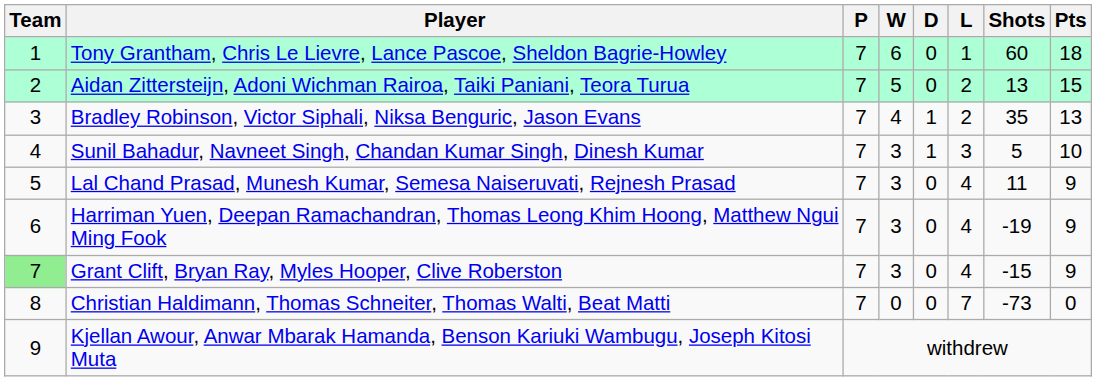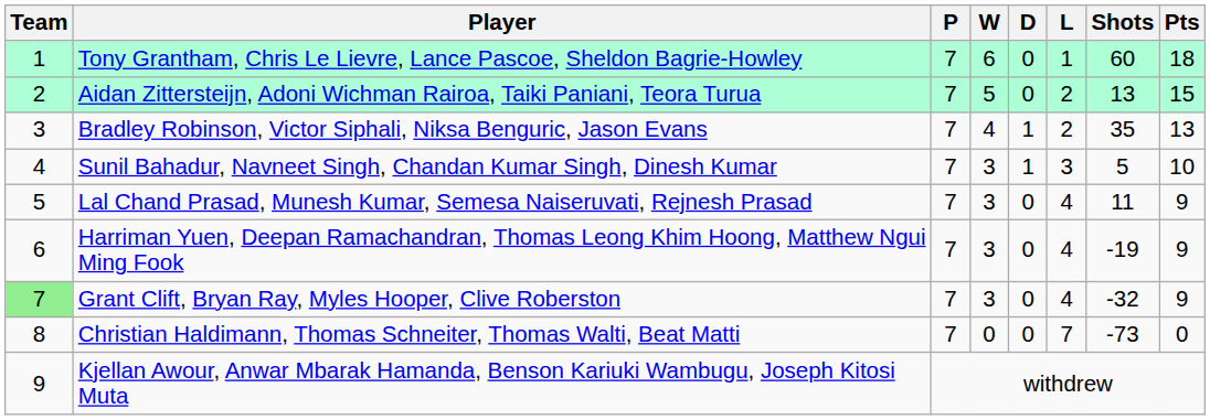 <table class="wikitable" style="font-size: 100%">
 <tr>
 <th width=20>Team</th>
 <th width=600>Player</th>
 <th width=20>P</th>
 <th width=20>W</th>
 <th width=20>D</th>
 <th width=20>L</th>
 <th width=20>Shots</th>
 <th width=20>Pts</th>
 </tr>
 <tr align=center  style="background: #ADFFD6;">
 <td>1</td>
 <td align="left"> <a href='#'>Tony Grantham</a>, <a href='#'>Chris Le Lievre</a>, <a href='#'>Lance Pascoe</a>, <a href='#'>Sheldon Bagrie-Howley</a></td>
 <td>7</td>
 <td>6</td>
 <td>0</td>
 <td>1</td>
 <td>60</td>
 <td>18</td>
 </tr>
 <tr align=center  style="background: #ADFFD6;">
 <td>2</td>
 <td align="left"> <a href='#'>Aidan Zittersteijn</a>, <a href='#'>Adoni Wichman Rairoa</a>, <a href='#'>Taiki Paniani</a>, <a href='#'>Teora Turua</a></td>
 <td>7</td>
 <td>5</td>
 <td>0</td>
 <td>2</td>
 <td>13</td>
 <td>15</td>
 </tr>
 <tr align=center>
 <td>3</td>
 <td align="left"> <a href='#'>Bradley Robinson</a>, <a href='#'>Victor Siphali</a>, <a href='#'>Niksa Benguric</a>, <a href='#'>Jason Evans</a></td>
 <td>7</td>
 <td>4</td>
 <td>1</td>
 <td>2</td>
 <td>35</td>
 <td>13</td>
 </tr>
 <tr align=center>
 <td>4</td>
 <td align="left"> <a href='#'>Sunil Bahadur</a>, <a href='#'>Navneet Singh</a>, <a href='#'>Chandan Kumar Singh</a>, <a href='#'>Dinesh Kumar</a></td>
 <td>7</td>
 <td>3</td>
 <td>1</td>
 <td>3</td>
 <td>5</td>
 <td>10</td>
 </tr>
 <tr align=center>
 <td>5</td>
 <td align="left"> <a href='#'>Lal Chand Prasad</a>, <a href='#'>Munesh Kumar</a>, <a href='#'>Semesa Naiseruvati</a>, <a href='#'>Rejnesh Prasad</a></td>
 <td>7</td>
 <td>3</td>
 <td>0</td>
 <td>4</td>
 <td>11</td>
 <td>9</td>
 </tr>
 <tr align=center>
 <td>6</td>
 <td align="left"> <a href='#'>Harriman Yuen</a>, <a href='#'>Deepan Ramachandran</a>, <a href='#'>Thomas Leong Khim Hoong</a>, <a href='#'>Matthew Ngui Ming Fook</a></td>
 <td>7</td>
 <td>3</td>
 <td>0</td>
 <td>4</td>
 <td>-19</td>
 <td>9</td>
 </tr>
 <tr align=center>
 <td style="background: lightgreen;">7</td>
 <td align="left"> <a href='#'>Grant Clift</a>, <a href='#'>Bryan Ray</a>, <a href='#'>Myles Hooper</a>, <a href='#'>Clive Roberston</a></td>
 <td>7</td>
 <td>3</td>
 <td>0</td>
 <td>4</td>
-<td>-15</td>
+<td>-32</td>
 <td>9</td>
 </tr>
 <tr align=center>
 <td>8</td>
 <td align="left"> <a href='#'>Christian Haldimann</a>, <a href='#'>Thomas Schneiter</a>, <a href='#'>Thomas Walti</a>, <a href='#'>Beat Matti</a></td>
 <td>7</td>
 <td>0</td>
 <td>0</td>
 <td>7</td>
 <td>-73</td>
 <td>0</td>
 </tr>
 <tr align=center>
 <td>9</td>
 <td align="left"> <a href='#'>Kjellan Awour</a>, <a href='#'>Anwar Mbarak Hamanda</a>, <a href='#'>Benson Kariuki Wambugu</a>, <a href='#'>Joseph Kitosi Muta</a></td>
 <td colspan=6>withdrew</td>
 </tr>
 </table>
